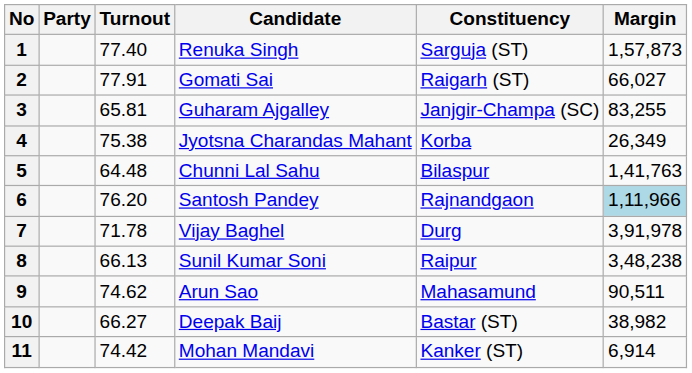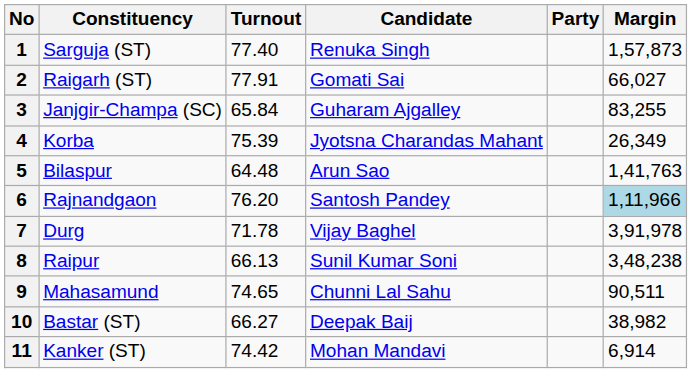 <table class="wikitable sortable">
 <tr>
 <th>No</th>
-<th>Party</th>
+<th>Constituency</th>
 <th>Turnout</th>
 <th>Candidate</th>
-<th>Constituency</th>
+<th>Party</th>
 <th>Margin</th>
 </tr>
 <tr>
 <th>1</th>
-<td></td>
+<td><a href='#'>Sarguja</a> (ST)</td>
 <td>77.40 </td>
 <td><a href='#'>Renuka Singh</a></td>
-<td><a href='#'>Sarguja</a> (ST)</td>
+<td></td>
 <td>1,57,873</td>
 </tr>
 <tr>
 <th>2</th>
-<td></td>
+<td><a href='#'>Raigarh</a> (ST)</td>
 <td>77.91 </td>
 <td><a href='#'>Gomati Sai</a></td>
-<td><a href='#'>Raigarh</a> (ST)</td>
+<td></td>
 <td>66,027</td>
 </tr>
 <tr>
 <th>3</th>
+<td><a href='#'>Janjgir-Champa</a> (SC)</td>
+<td>65.84 </td>
+<td><a href='#'>Guharam Ajgalley</a></td>
 <td></td>
-<td>65.81 </td>
-<td><a href='#'>Guharam Ajgalley</a></td>
-<td><a href='#'>Janjgir-Champa</a> (SC)</td>
 <td>83,255</td>
 </tr>
 <tr>
 <th>4</th>
+<td><a href='#'>Korba</a></td>
+<td>75.39 </td>
+<td><a href='#'>Jyotsna Charandas Mahant</a></td>
 <td></td>
-<td>75.38 </td>
-<td><a href='#'>Jyotsna Charandas Mahant</a></td>
-<td><a href='#'>Korba</a></td>
 <td>26,349</td>
 </tr>
 <tr>
 <th>5</th>
+<td><a href='#'>Bilaspur</a></td>
+<td>64.48 </td>
+<td><a href='#'>Arun Sao</a></td>
 <td></td>
-<td>64.48 </td>
-<td><a href='#'>Chunni Lal Sahu</a></td>
-<td><a href='#'>Bilaspur</a></td>
 <td>1,41,763</td>
 </tr>
 <tr>
 <th>6</th>
-<td></td>
+<td><a href='#'>Rajnandgaon</a></td>
 <td>76.20 </td>
 <td><a href='#'>Santosh Pandey</a></td>
-<td><a href='#'>Rajnandgaon</a></td>
+<td></td>
 <td style="background: lightblue;">1,11,966</td>
 </tr>
 <tr>
 <th>7</th>
-<td></td>
+<td><a href='#'>Durg</a></td>
 <td>71.78 </td>
 <td><a href='#'>Vijay Baghel</a></td>
-<td><a href='#'>Durg</a></td>
+<td></td>
 <td>3,91,978</td>
 </tr>
 <tr>
 <th>8</th>
-<td></td>
+<td><a href='#'>Raipur</a></td>
 <td>66.13 </td>
 <td><a href='#'>Sunil Kumar Soni</a></td>
-<td><a href='#'>Raipur</a></td>
+<td></td>
 <td>3,48,238</td>
 </tr>
 <tr>
 <th>9</th>
+<td><a href='#'>Mahasamund</a></td>
+<td>74.65 </td>
+<td><a href='#'>Chunni Lal Sahu</a></td>
 <td></td>
-<td>74.62 </td>
-<td><a href='#'>Arun Sao</a></td>
-<td><a href='#'>Mahasamund</a></td>
 <td>90,511</td>
 </tr>
 <tr>
 <th>10</th>
-<td></td>
+<td><a href='#'>Bastar</a> (ST)</td>
 <td>66.27 </td>
 <td><a href='#'>Deepak Baij</a></td>
-<td><a href='#'>Bastar</a> (ST)</td>
+<td></td>
 <td>38,982</td>
 </tr>
 <tr>
 <th>11</th>
-<td></td>
+<td><a href='#'>Kanker</a> (ST)</td>
 <td>74.42 </td>
 <td><a href='#'>Mohan Mandavi</a></td>
-<td><a href='#'>Kanker</a> (ST)</td>
+<td></td>
 <td>6,914</td>
 </tr>
 </table>
